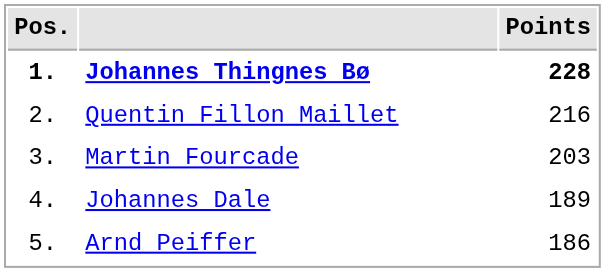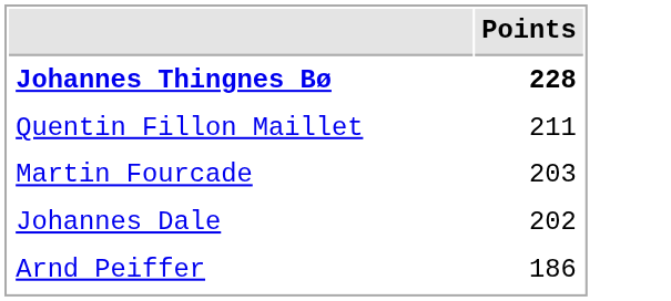 <table cellspacing="1" cellpadding="3" style="border:1px solid #AAAAAA;font-size:90%">
 <tr bgcolor="#E4E4E4">
-<th style="border-bottom:1px solid #AAAAAA" width=10>Pos.</th>
 <th style="border-bottom:1px solid #AAAAAA" width=200></th>
 <th style="border-bottom:1px solid #AAAAAA" width=20>Points</th>
 </tr>
 <tr>
-<td align="center"><strong>1.</strong></td>
 <td><strong> <a href='#'>Johannes Thingnes Bø</a></strong></td>
 <td align="right"><strong>228</strong></td>
 </tr>
 <tr>
-<td align="center">2.</td>
 <td> <a href='#'>Quentin Fillon Maillet</a></td>
-<td align="right">216</td>
+<td align="right">211</td>
 </tr>
 <tr>
-<td align="center">3.</td>
 <td>  <a href='#'>Martin Fourcade</a></td>
 <td align="right">203</td>
 </tr>
 <tr>
-<td align="center">4.</td>
 <td> <a href='#'>Johannes Dale</a></td>
-<td align="right">189</td>
+<td align="right">202</td>
 </tr>
 <tr>
-<td align="center">5.</td>
 <td> <a href='#'>Arnd Peiffer</a></td>
 <td align="right">186</td>
 </tr>
 </table>
